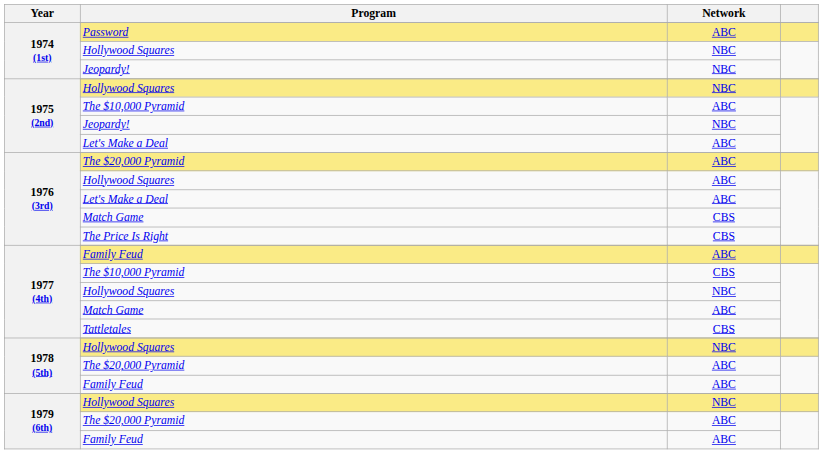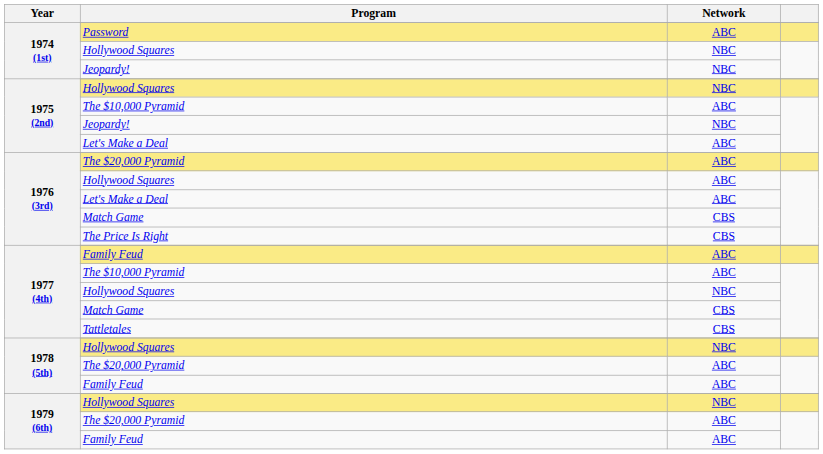 <table class="wikitable">
 <tr>
 <th width="4%">Year</th>
 <th width="31%">Program</th>
 <th width="6%">Network</th>
 <th style="width:2%;"></th>
 </tr>
 <tr>
 <th scope="row" rowspan=4 style="text-align:center">1974 <br><small><a href='#'>(1st)</a></small></th>
 </tr>
 <tr style="background:#FAEB86">
 <td><em><a href='#'>Password</a></em>  </td>
 <td style="text-align:center;"><a href='#'>ABC</a></td>
 <td style="text-align:center;"></td>
 </tr>
 <tr>
 <td><em><a href='#'>Hollywood Squares</a></em></td>
 <td style="text-align:center;"><a href='#'>NBC</a></td>
 <td rowspan=2></td>
 </tr>
 <tr>
 <td><em><a href='#'>Jeopardy!</a></em></td>
 <td style="text-align:center;"><a href='#'>NBC</a></td>
 </tr>
 <tr>
 <th scope="row" rowspan=5 style="text-align:center">1975 <br><small><a href='#'>(2nd)</a></small></th>
 </tr>
 <tr style="background:#FAEB86">
 <td><em><a href='#'>Hollywood Squares</a></em> </td>
 <td style="text-align:center;"><a href='#'>NBC</a></td>
 <td style="text-align:center;"></td>
 </tr>
 <tr>
 <td><em><a href='#'>The $10,000 Pyramid</a></em></td>
 <td style="text-align:center;"><a href='#'>ABC</a></td>
 <td rowspan=3></td>
 </tr>
 <tr>
 <td><em><a href='#'>Jeopardy!</a></em></td>
 <td style="text-align:center;"><a href='#'>NBC</a></td>
 </tr>
 <tr>
 <td><em><a href='#'>Let's Make a Deal</a></em></td>
 <td style="text-align:center;"><a href='#'>ABC</a></td>
 </tr>
 <tr>
 <th scope="row" rowspan=6 style="text-align:center">1976 <br><small><a href='#'>(3rd)</a></small></th>
 </tr>
 <tr style="background:#FAEB86">
 <td><em><a href='#'>The $20,000 Pyramid</a></em> </td>
 <td style="text-align:center;"><a href='#'>ABC</a></td>
 <td style="text-align:center;"></td>
 </tr>
 <tr>
 <td><em><a href='#'>Hollywood Squares</a></em></td>
 <td style="text-align:center;"><a href='#'>ABC</a></td>
 <td rowspan=4></td>
 </tr>
 <tr>
 <td><em><a href='#'>Let's Make a Deal</a></em></td>
 <td style="text-align:center;"><a href='#'>ABC</a></td>
 </tr>
 <tr>
 <td><em><a href='#'>Match Game</a></em></td>
 <td style="text-align:center;"><a href='#'>CBS</a></td>
 </tr>
 <tr>
 <td><em><a href='#'>The Price Is Right</a></em></td>
 <td style="text-align:center;"><a href='#'>CBS</a></td>
 </tr>
 <tr>
 <th scope="row" rowspan=6 style="text-align:center">1977 <br><small><a href='#'>(4th)</a></small></th>
 </tr>
 <tr style="background:#FAEB86">
 <td><em><a href='#'>Family Feud</a></em> </td>
 <td style="text-align:center;"><a href='#'>ABC</a></td>
 <td style="text-align:center;"></td>
 </tr>
 <tr>
 <td><em><a href='#'>The $10,000 Pyramid</a></em></td>
-<td style="text-align:center;"><a href='#'>CBS</a></td>
+<td style="text-align:center;"><a href='#'>ABC</a></td>
 <td rowspan=4></td>
 </tr>
 <tr>
 <td><em><a href='#'>Hollywood Squares</a></em></td>
 <td style="text-align:center;"><a href='#'>NBC</a></td>
 </tr>
 <tr>
 <td><em><a href='#'>Match Game</a></em></td>
-<td style="text-align:center;"><a href='#'>ABC</a></td>
+<td style="text-align:center;"><a href='#'>CBS</a></td>
 </tr>
 <tr>
 <td><em><a href='#'>Tattletales</a></em></td>
 <td style="text-align:center;"><a href='#'>CBS</a></td>
 </tr>
 <tr>
 <th scope="row" rowspan=4 style="text-align:center">1978 <br><small><a href='#'>(5th)</a></small></th>
 </tr>
 <tr style="background:#FAEB86">
 <td><em><a href='#'>Hollywood Squares</a></em> </td>
 <td style="text-align:center;"><a href='#'>NBC</a></td>
 <td style="text-align:center;"></td>
 </tr>
 <tr>
 <td><em><a href='#'>The $20,000 Pyramid</a></em></td>
 <td style="text-align:center;"><a href='#'>ABC</a></td>
 <td rowspan=2 style="text-align:center;"></td>
 </tr>
 <tr>
 <td><em><a href='#'>Family Feud</a></em></td>
 <td style="text-align:center;"><a href='#'>ABC</a></td>
 </tr>
 <tr>
 <th scope="row" rowspan=4 style="text-align:center">1979 <br><small><a href='#'>(6th)</a></small></th>
 </tr>
 <tr style="background:#FAEB86">
 <td><em><a href='#'>Hollywood Squares</a></em> </td>
 <td style="text-align:center;"><a href='#'>NBC</a></td>
 <td style="text-align:center;"></td>
 </tr>
 <tr>
 <td><em><a href='#'>The $20,000 Pyramid</a></em></td>
 <td style="text-align:center;"><a href='#'>ABC</a></td>
 <td rowspan=2 style="text-align:center;"></td>
 </tr>
 <tr>
 <td><em><a href='#'>Family Feud</a></em></td>
 <td style="text-align:center;"><a href='#'>ABC</a></td>
 </tr>
 </table>
